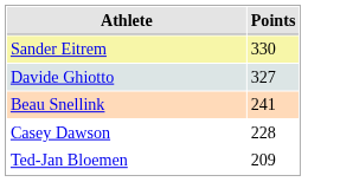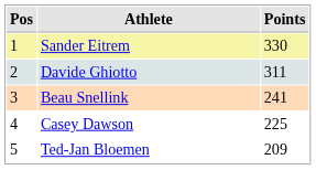 <table cellspacing="1" cellpadding="3" style="border:1px solid #aaa; font-size:90%;">
 <tr style="background:#e4e4e4;">
+<th style="border-bottom:1px solid #aaa; width:10px;">Pos</th>
 <th style="border-bottom:1px solid #aaa; width:200px;">Athlete</th>
 <th style="border-bottom:1px solid #aaa; width:20px;">Points</th>
 </tr>
 <tr style="background:#f7f6a8;">
+<td>1</td>
 <td> <a href='#'>Sander Eitrem</a></td>
 <td>330</td>
 </tr>
 <tr style="background:#dce5e5;">
+<td>2</td>
 <td> <a href='#'>Davide Ghiotto</a></td>
-<td>327</td>
+<td>311</td>
 </tr>
 <tr style="background:#ffdab9;">
+<td>3</td>
 <td> <a href='#'>Beau Snellink</a></td>
 <td>241</td>
 </tr>
 <tr>
+<td>4</td>
 <td> <a href='#'>Casey Dawson</a></td>
-<td>228</td>
+<td>225</td>
 </tr>
 <tr>
+<td>5</td>
 <td> <a href='#'>Ted-Jan Bloemen</a></td>
 <td>209</td>
 </tr>
 </table>
